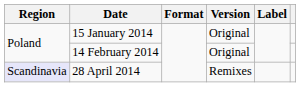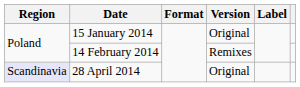 <table class="wikitable">
 <tr>
 <th>Region</th>
 <th>Date</th>
 <th>Format</th>
 <th>Version</th>
 <th>Label</th>
 <th></th>
 </tr>
 <tr>
 <td rowspan="2">Poland</td>
 <td>15 January 2014</td>
 <td rowspan="3"></td>
 <td>Original</td>
 <td rowspan="2"></td>
 <td align="center"></td>
 </tr>
 <tr>
 <td>14 February 2014</td>
-<td>Original</td>
+<td>Remixes</td>
 <td align="center"></td>
 </tr>
 <tr>
 <td style="background: lavender;">Scandinavia</td>
 <td>28 April 2014</td>
-<td>Remixes</td>
+<td>Original</td>
 <td></td>
 <td align="center"></td>
 </tr>
 </table>
